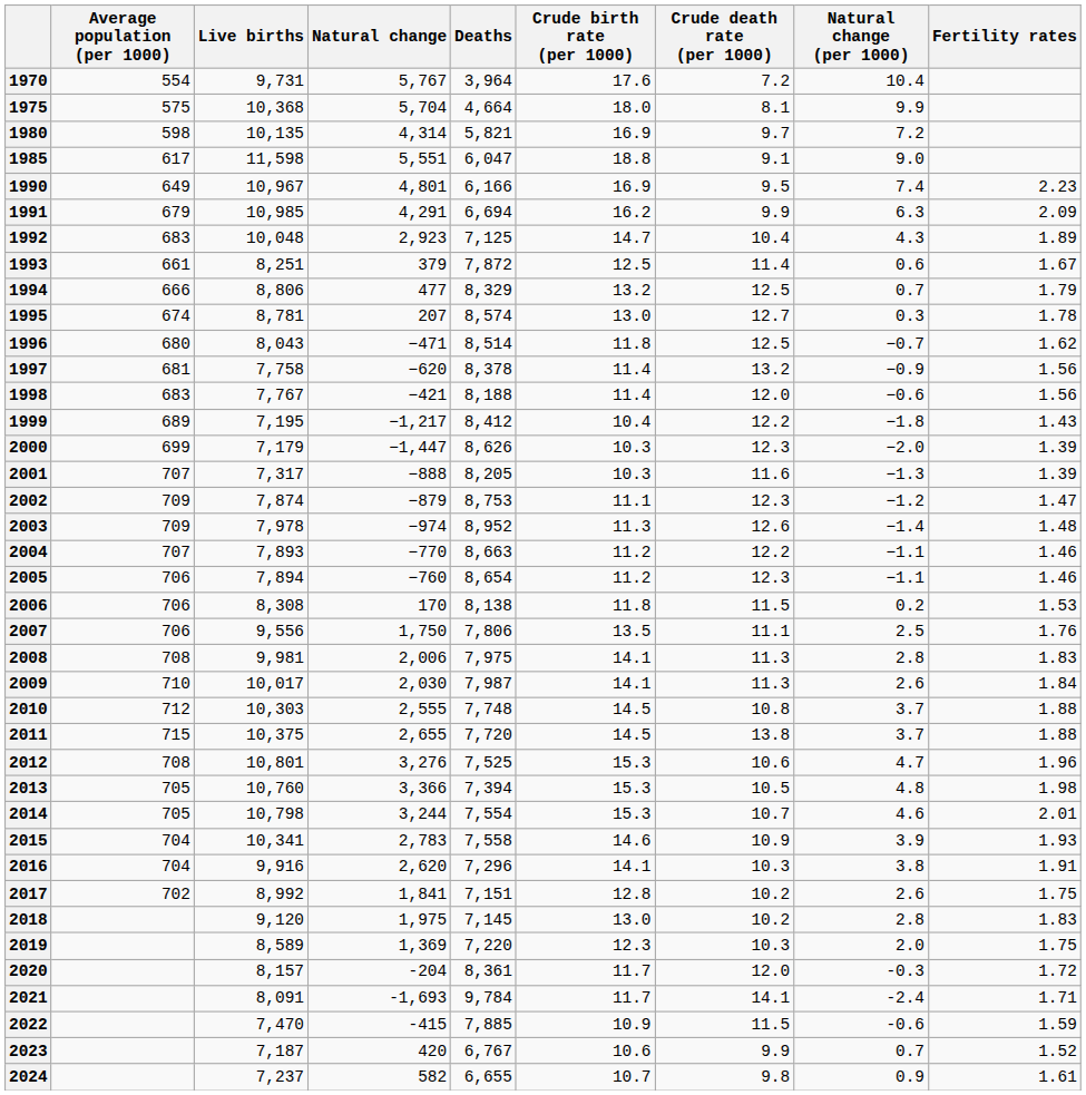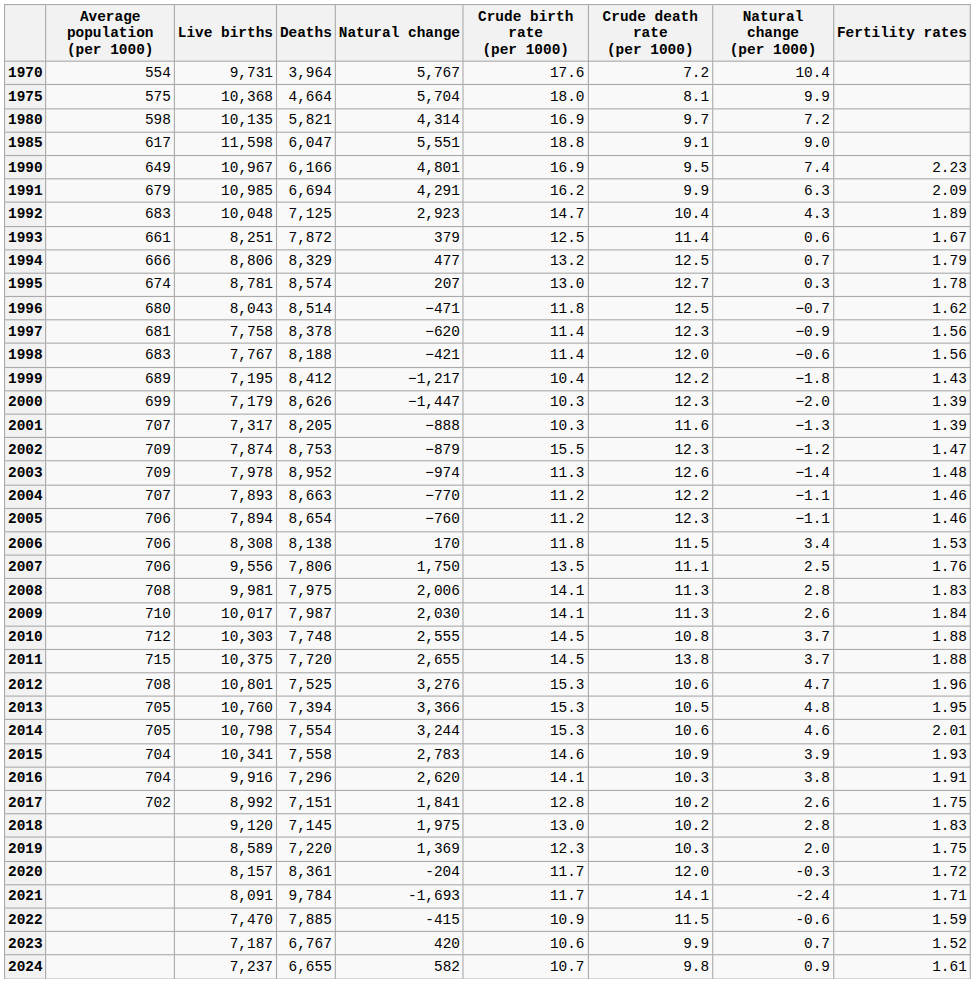 <table class="wikitable" style="text-align:right;">
 <tr>
 <th><br></th>
 <th>Average population (per 1000)</th>
 <th>Live births</th>
+<th>Deaths</th>
 <th>Natural change</th>
-<th>Deaths</th>
 <th>Crude birth rate (per 1000)</th>
 <th>Crude death rate (per 1000)</th>
 <th>Natural change (per 1000)</th>
 <th>Fertility rates</th>
 </tr>
 <tr>
 <th>1970</th>
 <td>554</td>
 <td>9,731</td>
+<td>3,964</td>
 <td>5,767</td>
-<td>3,964</td>
 <td>17.6</td>
 <td>7.2</td>
 <td>10.4</td>
 <td></td>
 </tr>
 <tr>
 <th>1975</th>
 <td>575</td>
 <td>10,368</td>
+<td>4,664</td>
 <td>5,704</td>
-<td>4,664</td>
 <td>18.0</td>
 <td>8.1</td>
 <td>9.9</td>
 <td></td>
 </tr>
 <tr>
 <th>1980</th>
 <td>598</td>
 <td>10,135</td>
+<td>5,821</td>
 <td>4,314</td>
-<td>5,821</td>
 <td>16.9</td>
 <td>9.7</td>
 <td>7.2</td>
 <td></td>
 </tr>
 <tr>
 <th>1985</th>
 <td>617</td>
 <td>11,598</td>
+<td>6,047</td>
 <td>5,551</td>
-<td>6,047</td>
 <td>18.8</td>
 <td>9.1</td>
 <td>9.0</td>
 <td></td>
 </tr>
 <tr>
 <th>1990</th>
 <td>649</td>
 <td>10,967</td>
+<td>6,166</td>
 <td>4,801</td>
-<td>6,166</td>
 <td>16.9</td>
 <td>9.5</td>
 <td>7.4</td>
 <td>2.23</td>
 </tr>
 <tr>
 <th>1991</th>
 <td>679</td>
 <td>10,985</td>
+<td>6,694</td>
 <td>4,291</td>
-<td>6,694</td>
 <td>16.2</td>
 <td>9.9</td>
 <td>6.3</td>
 <td>2.09</td>
 </tr>
 <tr>
 <th>1992</th>
 <td>683</td>
 <td>10,048</td>
+<td>7,125</td>
 <td>2,923</td>
-<td>7,125</td>
 <td>14.7</td>
 <td>10.4</td>
 <td>4.3</td>
 <td>1.89</td>
 </tr>
 <tr>
 <th>1993</th>
 <td>661</td>
 <td>8,251</td>
+<td>7,872</td>
 <td>379</td>
-<td>7,872</td>
 <td>12.5</td>
 <td>11.4</td>
 <td>0.6</td>
 <td>1.67</td>
 </tr>
 <tr>
 <th>1994</th>
 <td>666</td>
 <td>8,806</td>
+<td>8,329</td>
 <td>477</td>
-<td>8,329</td>
 <td>13.2</td>
 <td>12.5</td>
 <td>0.7</td>
 <td>1.79</td>
 </tr>
 <tr>
 <th>1995</th>
 <td>674</td>
 <td>8,781</td>
+<td>8,574</td>
 <td>207</td>
-<td>8,574</td>
 <td>13.0</td>
 <td>12.7</td>
 <td>0.3</td>
 <td>1.78</td>
 </tr>
 <tr>
 <th>1996</th>
 <td>680</td>
 <td>8,043</td>
+<td>8,514</td>
 <td>−471</td>
-<td>8,514</td>
 <td>11.8</td>
 <td>12.5</td>
 <td>−0.7</td>
 <td>1.62</td>
 </tr>
 <tr>
 <th>1997</th>
 <td>681</td>
 <td>7,758</td>
+<td>8,378</td>
 <td>−620</td>
-<td>8,378</td>
 <td>11.4</td>
-<td>13.2</td>
+<td>12.3</td>
 <td>−0.9</td>
 <td>1.56</td>
 </tr>
 <tr>
 <th>1998</th>
 <td>683</td>
 <td>7,767</td>
+<td>8,188</td>
 <td>−421</td>
-<td>8,188</td>
 <td>11.4</td>
 <td>12.0</td>
 <td>−0.6</td>
 <td>1.56</td>
 </tr>
 <tr>
 <th>1999</th>
 <td>689</td>
 <td>7,195</td>
+<td>8,412</td>
 <td>−1,217</td>
-<td>8,412</td>
 <td>10.4</td>
 <td>12.2</td>
 <td>−1.8</td>
 <td>1.43</td>
 </tr>
 <tr>
 <th>2000</th>
 <td>699</td>
 <td>7,179</td>
+<td>8,626</td>
 <td>−1,447</td>
-<td>8,626</td>
 <td>10.3</td>
 <td>12.3</td>
 <td>−2.0</td>
 <td>1.39</td>
 </tr>
 <tr>
 <th>2001</th>
 <td>707</td>
 <td>7,317</td>
+<td>8,205</td>
 <td>−888</td>
-<td>8,205</td>
 <td>10.3</td>
 <td>11.6</td>
 <td>−1.3</td>
 <td>1.39</td>
 </tr>
 <tr>
 <th>2002</th>
 <td>709</td>
 <td>7,874</td>
+<td>8,753</td>
 <td>−879</td>
-<td>8,753</td>
-<td>11.1</td>
+<td>15.5</td>
 <td>12.3</td>
 <td>−1.2</td>
 <td>1.47</td>
 </tr>
 <tr>
 <th>2003</th>
 <td>709</td>
 <td>7,978</td>
+<td>8,952</td>
 <td>−974</td>
-<td>8,952</td>
 <td>11.3</td>
 <td>12.6</td>
 <td>−1.4</td>
 <td>1.48</td>
 </tr>
 <tr>
 <th>2004</th>
 <td>707</td>
 <td>7,893</td>
+<td>8,663</td>
 <td>−770</td>
-<td>8,663</td>
 <td>11.2</td>
 <td>12.2</td>
 <td>−1.1</td>
 <td>1.46</td>
 </tr>
 <tr>
 <th>2005</th>
 <td>706</td>
 <td>7,894</td>
+<td>8,654</td>
 <td>−760</td>
-<td>8,654</td>
 <td>11.2</td>
 <td>12.3</td>
 <td>−1.1</td>
 <td>1.46</td>
 </tr>
 <tr>
 <th>2006</th>
 <td>706</td>
 <td>8,308</td>
+<td>8,138</td>
 <td>170</td>
-<td>8,138</td>
 <td>11.8</td>
 <td>11.5</td>
-<td>0.2</td>
+<td>3.4</td>
 <td>1.53</td>
 </tr>
 <tr>
 <th>2007</th>
 <td>706</td>
 <td>9,556</td>
+<td>7,806</td>
 <td>1,750</td>
-<td>7,806</td>
 <td>13.5</td>
 <td>11.1</td>
 <td>2.5</td>
 <td>1.76</td>
 </tr>
 <tr>
 <th>2008</th>
 <td>708</td>
 <td>9,981</td>
+<td>7,975</td>
 <td>2,006</td>
-<td>7,975</td>
 <td>14.1</td>
 <td>11.3</td>
 <td>2.8</td>
 <td>1.83</td>
 </tr>
 <tr>
 <th>2009</th>
 <td>710</td>
 <td>10,017</td>
+<td>7,987</td>
 <td>2,030</td>
-<td>7,987</td>
 <td>14.1</td>
 <td>11.3</td>
 <td>2.6</td>
 <td>1.84</td>
 </tr>
 <tr>
 <th>2010</th>
 <td>712</td>
 <td>10,303</td>
+<td>7,748</td>
 <td>2,555</td>
-<td>7,748</td>
 <td>14.5</td>
 <td>10.8</td>
 <td>3.7</td>
 <td>1.88</td>
 </tr>
 <tr>
 <th>2011</th>
 <td>715</td>
 <td>10,375</td>
+<td>7,720</td>
 <td>2,655</td>
-<td>7,720</td>
 <td>14.5</td>
 <td>13.8</td>
 <td>3.7</td>
 <td>1.88</td>
 </tr>
 <tr>
 <th>2012</th>
 <td>708</td>
 <td>10,801</td>
+<td>7,525</td>
 <td>3,276</td>
-<td>7,525</td>
 <td>15.3</td>
 <td>10.6</td>
 <td>4.7</td>
 <td>1.96</td>
 </tr>
 <tr>
 <th>2013</th>
 <td>705</td>
 <td>10,760</td>
+<td>7,394</td>
 <td>3,366</td>
-<td>7,394</td>
 <td>15.3</td>
 <td>10.5</td>
 <td>4.8</td>
-<td>1.98</td>
+<td>1.95</td>
 </tr>
 <tr>
 <th>2014</th>
 <td>705</td>
 <td>10,798</td>
+<td>7,554</td>
 <td>3,244</td>
-<td>7,554</td>
 <td>15.3</td>
-<td>10.7</td>
+<td>10.6</td>
 <td>4.6</td>
 <td>2.01</td>
 </tr>
 <tr>
 <th>2015</th>
 <td>704</td>
 <td>10,341</td>
+<td>7,558</td>
 <td>2,783</td>
-<td>7,558</td>
 <td>14.6</td>
 <td>10.9</td>
 <td>3.9</td>
 <td>1.93</td>
 </tr>
 <tr>
 <th>2016</th>
 <td>704</td>
 <td>9,916</td>
+<td>7,296</td>
 <td>2,620</td>
-<td>7,296</td>
 <td>14.1</td>
 <td>10.3</td>
 <td>3.8</td>
 <td>1.91</td>
 </tr>
 <tr>
 <th>2017</th>
 <td>702</td>
 <td>8,992</td>
+<td>7,151</td>
 <td>1,841</td>
-<td>7,151</td>
 <td>12.8</td>
 <td>10.2</td>
 <td>2.6</td>
 <td>1.75</td>
 </tr>
 <tr>
 <th>2018</th>
 <td></td>
 <td>9,120</td>
+<td>7,145</td>
 <td>1,975</td>
-<td>7,145</td>
 <td>13.0</td>
 <td>10.2</td>
 <td>2.8</td>
 <td>1.83</td>
 </tr>
 <tr>
 <th>2019</th>
 <td></td>
 <td>8,589</td>
+<td>7,220</td>
 <td>1,369</td>
-<td>7,220</td>
 <td>12.3</td>
 <td>10.3</td>
 <td>2.0</td>
 <td>1.75</td>
 </tr>
 <tr>
 <th>2020</th>
 <td></td>
 <td>8,157</td>
+<td>8,361</td>
 <td>-204</td>
-<td>8,361</td>
 <td>11.7</td>
 <td>12.0</td>
 <td>-0.3</td>
 <td>1.72</td>
 </tr>
 <tr>
 <th>2021</th>
 <td></td>
 <td>8,091</td>
+<td>9,784</td>
 <td>-1,693</td>
-<td>9,784</td>
 <td>11.7</td>
 <td>14.1</td>
 <td>-2.4</td>
 <td>1.71</td>
 </tr>
 <tr>
 <th>2022</th>
 <td></td>
 <td>7,470</td>
+<td>7,885</td>
 <td>-415</td>
-<td>7,885</td>
 <td>10.9</td>
 <td>11.5</td>
 <td>-0.6</td>
 <td>1.59</td>
 </tr>
 <tr>
 <th>2023</th>
 <td></td>
 <td>7,187</td>
+<td>6,767</td>
 <td>420</td>
-<td>6,767</td>
 <td>10.6</td>
 <td>9.9</td>
 <td>0.7</td>
 <td>1.52</td>
 </tr>
 <tr>
 <th>2024</th>
 <td></td>
 <td>7,237</td>
+<td>6,655</td>
 <td>582</td>
-<td>6,655</td>
 <td>10.7</td>
 <td>9.8</td>
 <td>0.9</td>
 <td>1.61</td>
 </tr>
 </table>
